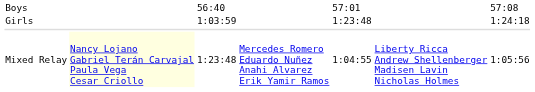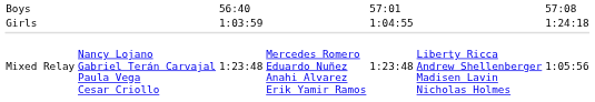 <table>
 <tr>
 <td>Boys</td>
 <td></td>
 <td>56:40</td>
 <td></td>
 <td>57:01</td>
 <td></td>
 <td>57:08</td>
 </tr>
 <tr valign="top">
 <td>Girls</td>
 <td></td>
 <td>1:03:59</td>
 <td></td>
-<td>1:23:48</td>
+<td>1:04:55</td>
 <td></td>
 <td>1:24:18</td>
 </tr>
 <tr bgcolor=#DDDDDD>
 <td colspan=7></td>
 </tr>
 <tr>
 <td>Mixed Relay</td>
-<td style="background: lightyellow;"><br><a href='#'>Nancy Lojano</a><br><a href='#'>Gabriel Terán Carvajal</a><br><a href='#'>Paula Vega</a><br><a href='#'>Cesar Criollo</a></td>
+<td><br><a href='#'>Nancy Lojano</a><br><a href='#'>Gabriel Terán Carvajal</a><br><a href='#'>Paula Vega</a><br><a href='#'>Cesar Criollo</a></td>
 <td>1:23:48</td>
 <td><br><a href='#'>Mercedes Romero</a><br><a href='#'>Eduardo Nuñez</a><br><a href='#'>Anahi Alvarez</a><br><a href='#'>Erik Yamir Ramos</a></td>
-<td>1:04:55</td>
+<td>1:23:48</td>
 <td><br><a href='#'>Liberty Ricca</a><br><a href='#'>Andrew Shellenberger</a><br><a href='#'>Madisen Lavin</a><br><a href='#'>Nicholas Holmes</a></td>
 <td>1:05:56</td>
 </tr>
 <tr>
 </tr>
 </table>
